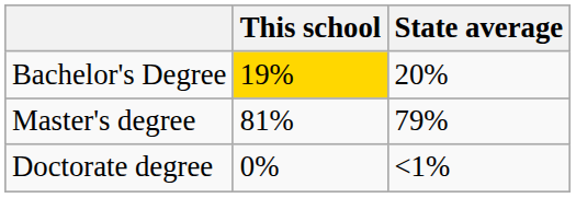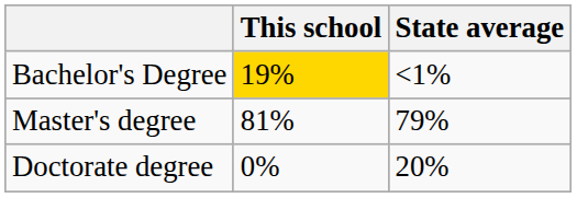 <table class="wikitable">
 <tr>
 <th></th>
 <th>This school</th>
 <th>State average</th>
 </tr>
 <tr>
 <td>Bachelor's Degree</td>
 <td style="background: gold;">19%</td>
-<td>20%</td>
+<td><1%</td>
 </tr>
 <tr>
 <td>Master's degree</td>
 <td>81%</td>
 <td>79%</td>
 </tr>
 <tr>
 <td>Doctorate degree</td>
 <td>0%</td>
-<td><1%</td>
+<td>20%</td>
 </tr>
 </table>
